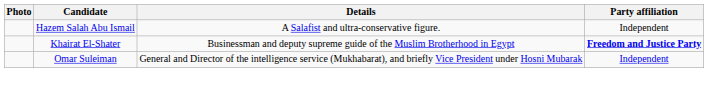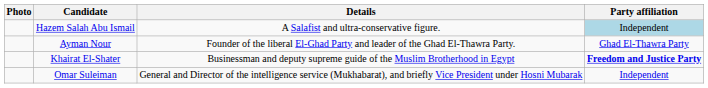 <table class="wikitable" style="text-align:center">
 <tr>
 <th>Photo</th>
 <th>Candidate</th>
 <th>Details</th>
 <th>Party affiliation</th>
 </tr>
 <tr>
 <td><div></div></td>
 <td><div><a href='#'>Hazem Salah Abu Ismail</a></div></td>
 <td><div>A <a href='#'>Salafist</a> and ultra-conservative figure.</div></td>
-<td><div>Independent</div></td>
+<td style="background: lightblue;"><div>Independent</div></td>
+</tr>
+<tr>
+<td><div></div></td>
+<td><div><a href='#'>Ayman Nour</a></div></td>
+<td><div>Founder of the liberal <a href='#'>El-Ghad Party</a> and leader of the Ghad El-Thawra Party.</div></td>
+<td><div><a href='#'>Ghad El-Thawra Party</a></div></td>
 </tr>
 <tr>
 <td><div></div></td>
 <td><div><a href='#'>Khairat El-Shater</a></div></td>
 <td><div>Businessman and deputy supreme guide of the <a href='#'>Muslim Brotherhood in Egypt</a></div></td>
 <td><strong><div><a href='#'>Freedom and Justice Party</a></div></strong></td>
 </tr>
 <tr>
 <td><div></div></td>
 <td><div><a href='#'>Omar Suleiman</a></div></td>
 <td><div>General and Director of the intelligence service (Mukhabarat), and briefly <a href='#'>Vice President</a> under <a href='#'>Hosni Mubarak</a></div></td>
 <td><div><a href='#'>Independent</a></div></td>
 </tr>
 </table>
